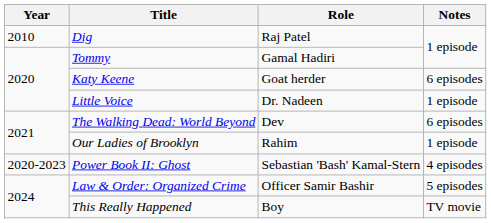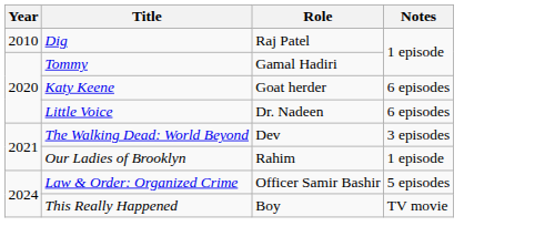 <table class="wikitable sortable">
 <tr>
 <th>Year</th>
 <th>Title</th>
 <th>Role</th>
 <th class="unsortable">Notes</th>
 </tr>
 <tr>
 <td>2010</td>
 <td><em><a href='#'>Dig</a></em></td>
 <td>Raj Patel</td>
 <td rowspan="2">1 episode</td>
 </tr>
 <tr>
 <td rowspan="3">2020</td>
 <td><em><a href='#'>Tommy</a></em></td>
 <td>Gamal Hadiri</td>
 </tr>
 <tr>
 <td><em><a href='#'>Katy Keene</a></em></td>
 <td>Goat herder</td>
 <td>6 episodes</td>
 </tr>
 <tr>
 <td><em><a href='#'>Little Voice</a></em></td>
 <td>Dr. Nadeen</td>
-<td>1 episode</td>
+<td>6 episodes</td>
 </tr>
 <tr>
 <td rowspan="2">2021</td>
 <td><em><a href='#'>The Walking Dead: World Beyond</a></em></td>
 <td>Dev</td>
-<td>6 episodes</td>
+<td>3 episodes</td>
 </tr>
 <tr>
 <td><em>Our Ladies of Brooklyn</em></td>
 <td>Rahim</td>
 <td>1 episode</td>
-</tr>
-<tr>
-<td>2020-2023</td>
-<td><em><a href='#'>Power Book II: Ghost</a></em></td>
-<td>Sebastian 'Bash' Kamal-Stern</td>
-<td>4 episodes</td>
 </tr>
 <tr>
 <td rowspan="2">2024</td>
 <td><em><a href='#'>Law & Order: Organized Crime</a></em></td>
 <td>Officer Samir Bashir</td>
 <td>5 episodes</td>
 </tr>
 <tr>
 <td><em>This Really Happened</em></td>
 <td>Boy</td>
 <td>TV movie</td>
 </tr>
 </table>
